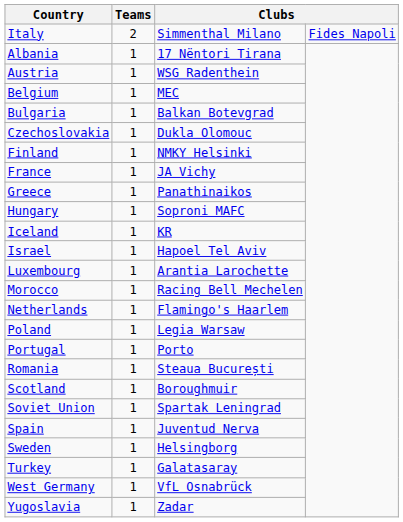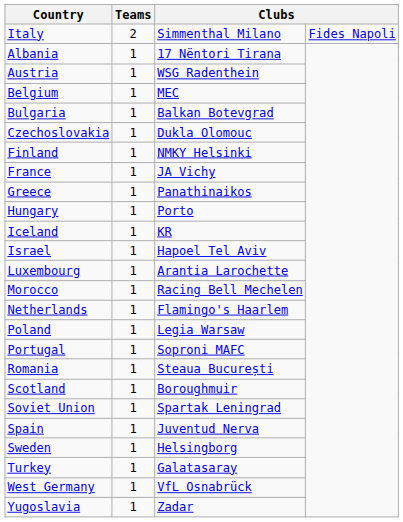 <table class="wikitable" style="margin-left:0.5em;">
 <tr>
 <th>Country</th>
 <th>Teams</th>
 <th colspan=5>Clubs</th>
 </tr>
 <tr>
 <td> <a href='#'>Italy</a></td>
 <td align=center>2</td>
 <td><a href='#'>Simmenthal Milano</a></td>
 <td><a href='#'>Fides Napoli</a></td>
 </tr>
 <tr>
 <td> <a href='#'>Albania</a></td>
 <td align=center>1</td>
 <td><a href='#'>17 Nëntori Tirana</a></td>
 </tr>
 <tr>
 <td> <a href='#'>Austria</a></td>
 <td align=center>1</td>
 <td><a href='#'>WSG Radenthein</a></td>
 </tr>
 <tr>
 <td> <a href='#'>Belgium</a></td>
 <td align=center>1</td>
 <td><a href='#'>MEC</a></td>
 </tr>
 <tr>
 <td> <a href='#'>Bulgaria</a></td>
 <td align=center>1</td>
 <td><a href='#'>Balkan Botevgrad</a></td>
 </tr>
 <tr>
 <td> <a href='#'>Czechoslovakia</a></td>
 <td align=center>1</td>
 <td><a href='#'>Dukla Olomouc</a></td>
 </tr>
 <tr>
 <td> <a href='#'>Finland</a></td>
 <td align=center>1</td>
 <td><a href='#'>NMKY Helsinki</a></td>
 </tr>
 <tr>
 <td> <a href='#'>France</a></td>
 <td align=center>1</td>
 <td><a href='#'>JA Vichy</a></td>
 </tr>
 <tr>
 <td> <a href='#'>Greece</a></td>
 <td align=center>1</td>
 <td><a href='#'>Panathinaikos</a></td>
 </tr>
 <tr>
 <td> <a href='#'>Hungary</a></td>
 <td align=center>1</td>
-<td><a href='#'>Soproni MAFC</a></td>
+<td><a href='#'>Porto</a></td>
 </tr>
 <tr>
 <td> <a href='#'>Iceland</a></td>
 <td align=center>1</td>
 <td><a href='#'>KR</a></td>
 </tr>
 <tr>
 <td> <a href='#'>Israel</a></td>
 <td align=center>1</td>
 <td><a href='#'>Hapoel Tel Aviv</a></td>
 </tr>
 <tr>
 <td> <a href='#'>Luxembourg</a></td>
 <td align=center>1</td>
 <td><a href='#'>Arantia Larochette</a></td>
 </tr>
 <tr>
 <td> <a href='#'>Morocco</a></td>
 <td align=center>1</td>
 <td><a href='#'>Racing Bell Mechelen</a></td>
 </tr>
 <tr>
 <td> <a href='#'>Netherlands</a></td>
 <td align=center>1</td>
 <td><a href='#'>Flamingo's Haarlem</a></td>
 </tr>
 <tr>
 <td> <a href='#'>Poland</a></td>
 <td align=center>1</td>
 <td><a href='#'>Legia Warsaw</a></td>
 </tr>
 <tr>
 <td> <a href='#'>Portugal</a></td>
 <td align=center>1</td>
-<td><a href='#'>Porto</a></td>
+<td><a href='#'>Soproni MAFC</a></td>
 </tr>
 <tr>
 <td> <a href='#'>Romania</a></td>
 <td align=center>1</td>
 <td><a href='#'>Steaua București</a></td>
 </tr>
 <tr>
 <td> <a href='#'>Scotland</a></td>
 <td align=center>1</td>
 <td><a href='#'>Boroughmuir</a></td>
 </tr>
 <tr>
 <td> <a href='#'>Soviet Union</a></td>
 <td align=center>1</td>
 <td><a href='#'>Spartak Leningrad</a></td>
 </tr>
 <tr>
 <td> <a href='#'>Spain</a></td>
 <td align=center>1</td>
 <td><a href='#'>Juventud Nerva</a></td>
 </tr>
 <tr>
 <td> <a href='#'>Sweden</a></td>
 <td align=center>1</td>
 <td><a href='#'>Helsingborg</a></td>
 </tr>
 <tr>
 <td> <a href='#'>Turkey</a></td>
 <td align=center>1</td>
 <td><a href='#'>Galatasaray</a></td>
 </tr>
 <tr>
 <td> <a href='#'>West Germany</a></td>
 <td align=center>1</td>
 <td><a href='#'>VfL Osnabrück</a></td>
 </tr>
 <tr>
 <td> <a href='#'>Yugoslavia</a></td>
 <td align=center>1</td>
 <td><a href='#'>Zadar</a></td>
 </tr>
 </table>
